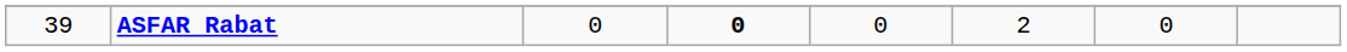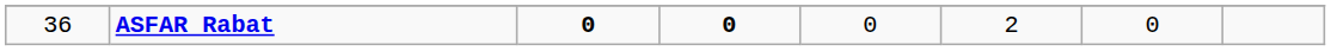 <table class="wikitable sortable" style="text-align: center;">
 <tr>
 </tr>
 <tr>
-<td width="50">39</td>
+<td width="50">36</td>
 <td width="214" align="left"> <strong><a href='#'>ASFAR Rabat</a></strong></td>
-<td width="70">0</td>
+<td width="70"><strong>0</strong></td>
 <td width="70"><strong>0</strong></td>
 <td width="70">0</td>
 <td width="70">2</td>
 <td width="70">0</td>
 <td width="48"><strong></strong></td>
 </tr>
 </table>
